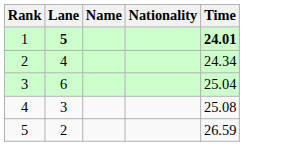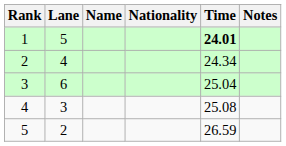 <table class="wikitable sortable" style="text-align:center">
 <tr>
 <th>Rank</th>
 <th>Lane</th>
 <th>Name</th>
 <th>Nationality</th>
 <th>Time</th>
+<th>Notes</th>
 </tr>
 <tr bgcolor=ccffcc>
 <td>1</td>
-<td><strong>5</strong></td>
+<td>5</td>
 <td align=left></td>
 <td align=left></td>
 <td><strong>24.01</strong></td>
+<td><strong></strong></td>
 </tr>
 <tr bgcolor=ccffcc>
 <td>2</td>
 <td>4</td>
 <td align=left></td>
 <td align=left></td>
 <td>24.34</td>
+<td><strong></strong></td>
 </tr>
 <tr bgcolor=ccffcc>
 <td>3</td>
 <td>6</td>
 <td align=left></td>
 <td align=left></td>
 <td>25.04</td>
+<td><strong></strong></td>
 </tr>
 <tr>
 <td>4</td>
 <td>3</td>
 <td align=left></td>
 <td align=left></td>
 <td>25.08</td>
+<td></td>
 </tr>
 <tr>
 <td>5</td>
 <td>2</td>
 <td align=left></td>
 <td align=left></td>
 <td>26.59</td>
+<td></td>
 </tr>
 </table>
